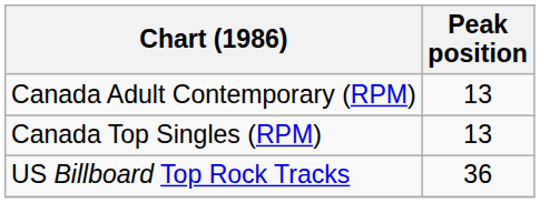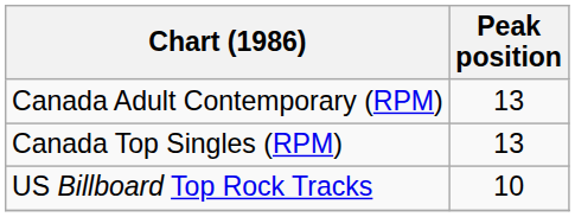 <table class="wikitable sortable">
 <tr>
 <th>Chart (1986)</th>
 <th>Peak<br>position</th>
 </tr>
 <tr>
 <td align="left">Canada Adult Contemporary (<a href='#'>RPM</a>)</td>
 <td align="center">13</td>
 </tr>
 <tr>
 <td align="left">Canada Top Singles (<a href='#'>RPM</a>)</td>
 <td align="center">13</td>
 </tr>
 <tr>
 <td align="left">US <em>Billboard</em> <a href='#'>Top Rock Tracks</a></td>
-<td align="center">36</td>
+<td align="center">10</td>
 </tr>
 <tr>
 </tr>
 </table>
